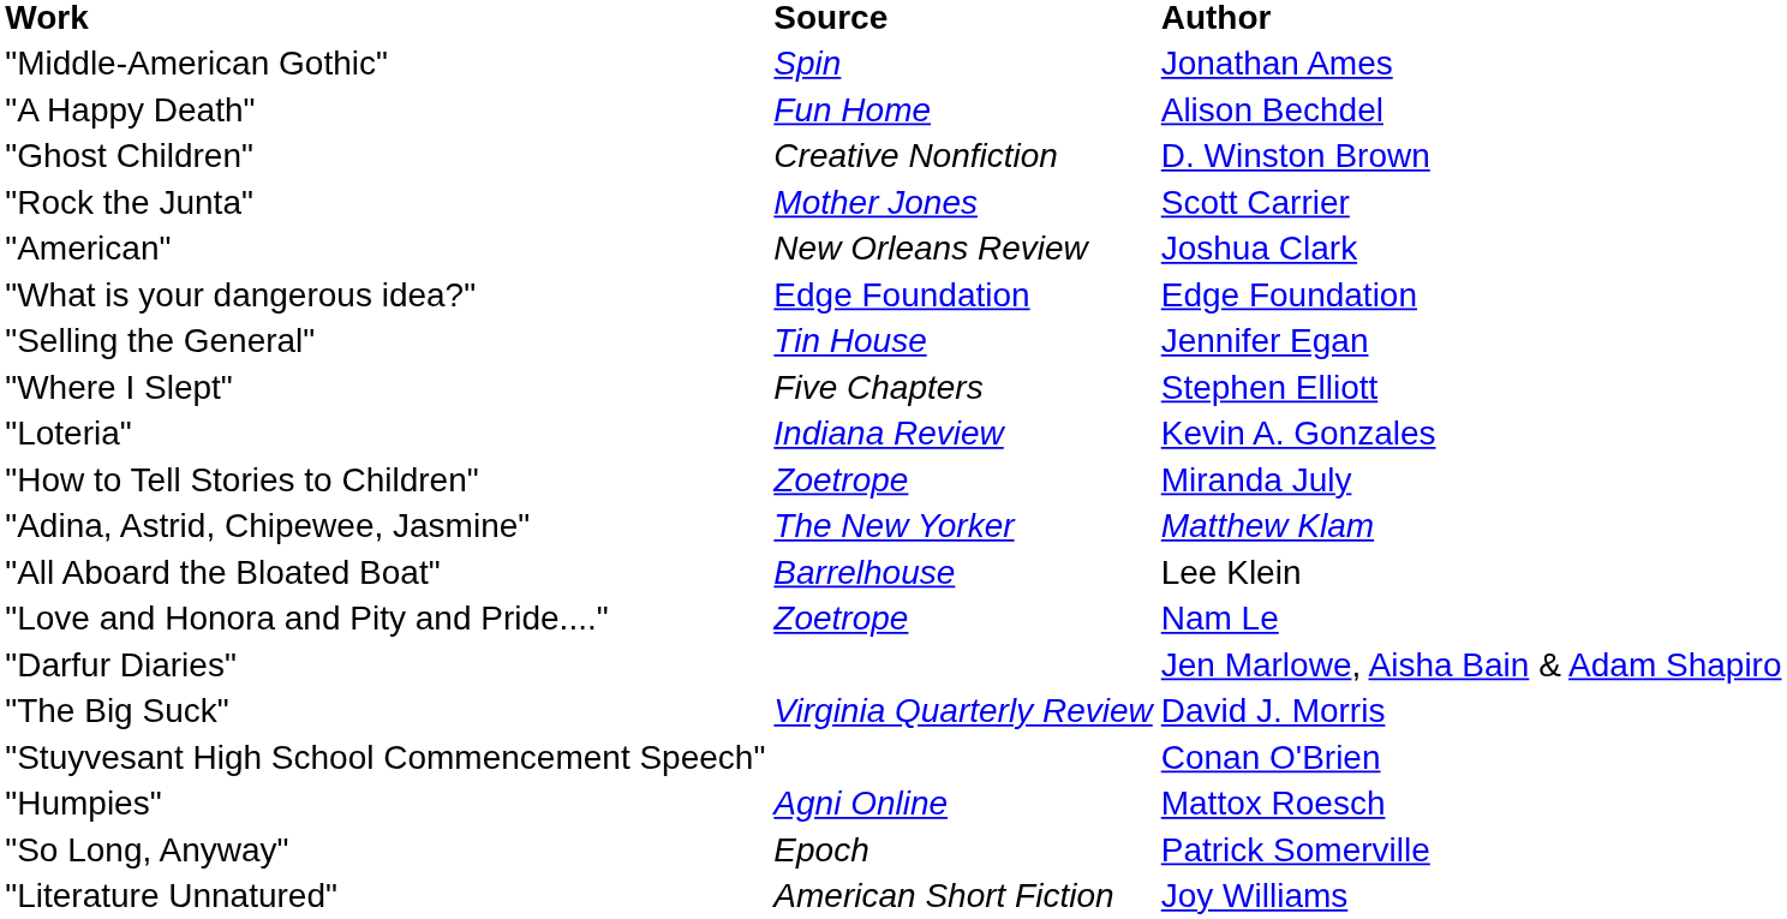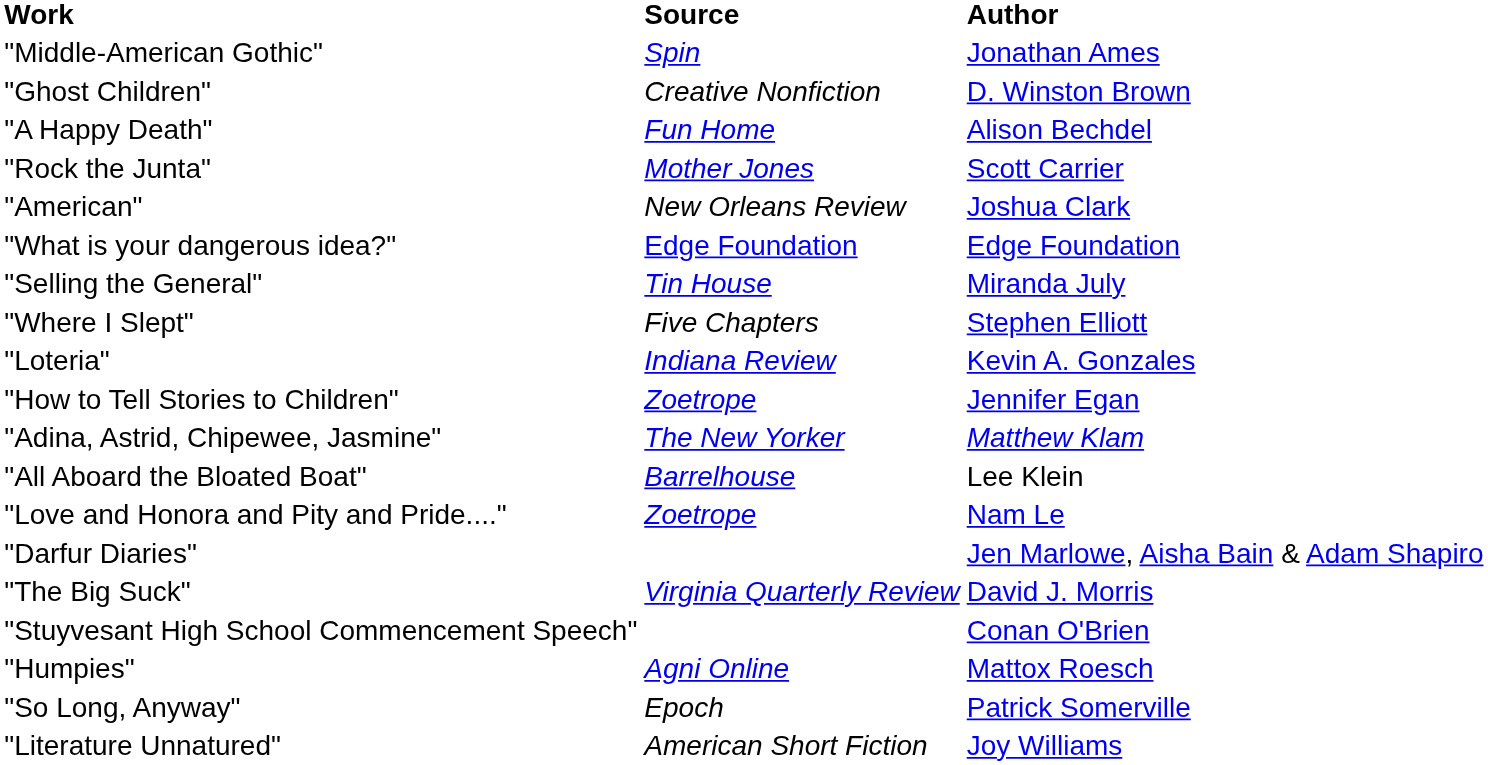 <table>
 <tr>
 <td><strong>Work</strong></td>
 <td><strong>Source</strong></td>
 <td><strong>Author</strong></td>
 </tr>
 <tr>
 <td>"Middle-American Gothic"</td>
 <td><em><a href='#'>Spin</a></em></td>
 <td><a href='#'>Jonathan Ames</a></td>
 </tr>
 <tr>
+<td>"Ghost Children"</td>
+<td><em>Creative Nonfiction</em></td>
+<td><a href='#'>D. Winston Brown</a></td>
+</tr>
+<tr>
 <td>"A Happy Death"</td>
 <td><em><a href='#'>Fun Home</a></em></td>
 <td><a href='#'>Alison Bechdel</a></td>
-</tr>
-<tr>
-<td>"Ghost Children"</td>
-<td><em>Creative Nonfiction</em></td>
-<td><a href='#'>D. Winston Brown</a></td>
 </tr>
 <tr>
 <td>"Rock the Junta"</td>
 <td><em><a href='#'>Mother Jones</a></em></td>
 <td><a href='#'>Scott Carrier</a></td>
 </tr>
 <tr>
 <td>"American"</td>
 <td><em>New Orleans Review</em></td>
 <td><a href='#'>Joshua Clark</a></td>
 </tr>
 <tr>
 <td>"What is your dangerous idea?"</td>
 <td><a href='#'>Edge Foundation</a></td>
 <td><a href='#'>Edge Foundation</a></td>
 </tr>
 <tr>
 <td>"Selling the General"</td>
 <td><em><a href='#'>Tin House</a></em></td>
-<td><a href='#'>Jennifer Egan</a></td>
+<td><a href='#'>Miranda July</a></td>
 </tr>
 <tr>
 <td>"Where I Slept"</td>
 <td><em>Five Chapters</em></td>
 <td><a href='#'>Stephen Elliott</a></td>
 </tr>
 <tr>
 <td>"Loteria"</td>
 <td><em><a href='#'>Indiana Review</a></em></td>
 <td><a href='#'>Kevin A. Gonzales</a></td>
 </tr>
 <tr>
 <td>"How to Tell Stories to Children"</td>
 <td><em><a href='#'> Zoetrope</a></em></td>
-<td><a href='#'>Miranda July</a></td>
+<td><a href='#'>Jennifer Egan</a></td>
 </tr>
 <tr>
 <td>"Adina, Astrid, Chipewee, Jasmine"</td>
 <td><em><a href='#'>The New Yorker</a></em></td>
 <td><em><a href='#'>Matthew Klam</a></em></td>
 </tr>
 <tr>
 <td>"All Aboard the Bloated Boat"</td>
 <td><em><a href='#'>Barrelhouse</a></em></td>
 <td>Lee Klein</td>
 </tr>
 <tr>
 <td>"Love and Honora and Pity and Pride...."</td>
 <td><em><a href='#'> Zoetrope</a></em></td>
 <td><a href='#'>Nam Le</a></td>
 </tr>
 <tr>
 <td>"Darfur Diaries"</td>
 <td></td>
 <td><a href='#'>Jen Marlowe</a>, <a href='#'>Aisha Bain</a> & <a href='#'>Adam Shapiro</a></td>
 </tr>
 <tr>
 <td>"The Big Suck"</td>
 <td><em><a href='#'>Virginia Quarterly Review</a></em></td>
 <td><a href='#'>David J. Morris</a></td>
 </tr>
 <tr>
 <td>"Stuyvesant High School Commencement Speech"</td>
 <td></td>
 <td><a href='#'>Conan O'Brien</a></td>
 </tr>
 <tr>
 <td>"Humpies"</td>
 <td><em><a href='#'>Agni Online</a></em></td>
 <td><a href='#'>Mattox Roesch</a></td>
 </tr>
 <tr>
 <td>"So Long, Anyway"</td>
 <td><em>Epoch</em></td>
 <td><a href='#'>Patrick Somerville</a></td>
 </tr>
 <tr>
 <td>"Literature Unnatured"</td>
 <td><em>American Short Fiction</em></td>
 <td><a href='#'>Joy Williams</a></td>
 </tr>
 <tr>
 </tr>
 <tr>
 </tr>
 </table>
